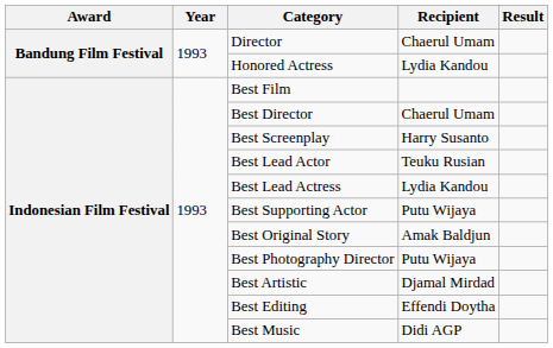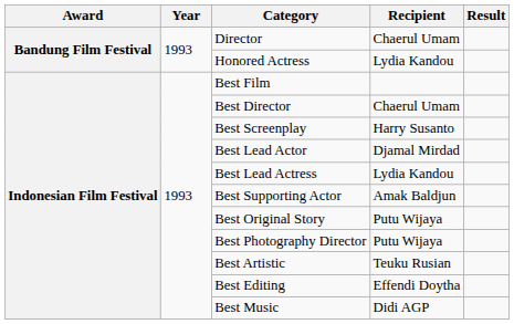 <table class="wikitable">
 <tr>
 <th scope="col">Award</th>
 <th scope="col" width="50">Year</th>
 <th scope="col">Category</th>
 <th scope="col">Recipient</th>
 <th scope="col">Result</th>
 </tr>
 <tr>
 <th rowspan="2" scope="row">Bandung Film Festival</th>
 <td rowspan="2">1993</td>
 <td>Director</td>
 <td>Chaerul Umam</td>
 <td></td>
 </tr>
 <tr>
 <td>Honored Actress</td>
 <td>Lydia Kandou</td>
 <td></td>
 </tr>
 <tr>
 <th rowspan="11" scope="row">Indonesian Film Festival</th>
 <td rowspan="11">1993</td>
 <td>Best Film</td>
 <td></td>
 <td></td>
 </tr>
 <tr>
 <td>Best Director</td>
 <td>Chaerul Umam</td>
 <td></td>
 </tr>
 <tr>
 <td>Best Screenplay</td>
 <td>Harry Susanto</td>
 <td></td>
 </tr>
 <tr>
 <td>Best Lead Actor</td>
-<td>Teuku Rusian</td>
+<td>Djamal Mirdad</td>
 <td></td>
 </tr>
 <tr>
 <td>Best Lead Actress</td>
 <td>Lydia Kandou</td>
 <td></td>
 </tr>
 <tr>
 <td>Best Supporting Actor</td>
-<td>Putu Wijaya</td>
+<td>Amak Baldjun</td>
 <td></td>
 </tr>
 <tr>
 <td>Best Original Story</td>
-<td>Amak Baldjun</td>
+<td>Putu Wijaya</td>
 <td></td>
 </tr>
 <tr>
 <td>Best Photography Director</td>
 <td>Putu Wijaya</td>
 <td></td>
 </tr>
 <tr>
 <td>Best Artistic</td>
-<td>Djamal Mirdad</td>
+<td>Teuku Rusian</td>
 <td></td>
 </tr>
 <tr>
 <td>Best Editing</td>
 <td>Effendi Doytha</td>
 <td></td>
 </tr>
 <tr>
 <td>Best Music</td>
 <td>Didi AGP</td>
 <td></td>
 </tr>
 </table>
